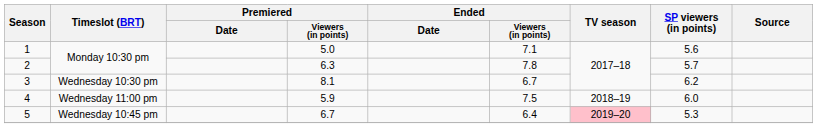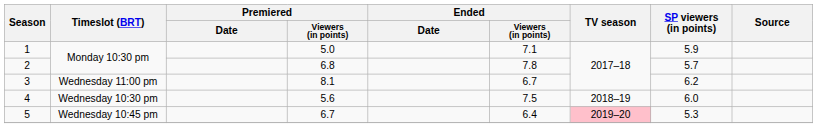 <table class="wikitable" style="text-align:center; width:100%;">
 <tr>
 <th rowspan=2>Season</th>
 <th rowspan=2>Timeslot (<a href='#'>BRT</a>)</th>
 <th colspan=2 width="25%">Premiered</th>
 <th colspan=2 width="25%">Ended</th>
 <th rowspan=2 width="10%">TV season</th>
 <th rowspan=2 width="10%"><a href='#'>SP</a> viewers<br>(in points)</th>
 <th rowspan=2 width="10%">Source</th>
 </tr>
 <tr>
 <th>Date</th>
 <th span style="width:10%; font-size:smaller; font-weight:bold; line-height:100%;">Viewers<br>(in points)</th>
 <th>Date</th>
 <th span style="width:10%; font-size:smaller; font-weight:bold; line-height:100%;">Viewers<br>(in points)</th>
 </tr>
 <tr>
 <td>1</td>
 <td rowspan=2>Monday 10:30 pm</td>
 <td></td>
 <td>5.0</td>
 <td></td>
 <td>7.1</td>
 <td rowspan=3>2017–18</td>
-<td>5.6</td>
+<td>5.9</td>
 <td><br></td>
 </tr>
 <tr>
 <td>2</td>
 <td></td>
-<td>6.3</td>
+<td>6.8</td>
 <td></td>
 <td>7.8</td>
 <td>5.7</td>
 <td><br></td>
 </tr>
 <tr>
 <td>3</td>
-<td>Wednesday 10:30 pm</td>
+<td>Wednesday 11:00 pm</td>
 <td></td>
 <td>8.1</td>
 <td></td>
 <td>6.7</td>
 <td>6.2</td>
 <td><br></td>
 </tr>
 <tr>
 <td>4</td>
-<td>Wednesday 11:00 pm</td>
+<td>Wednesday 10:30 pm</td>
 <td></td>
-<td>5.9</td>
+<td>5.6</td>
 <td></td>
 <td>7.5</td>
 <td>2018–19</td>
 <td>6.0</td>
 <td><br></td>
 </tr>
 <tr>
 <td>5</td>
 <td>Wednesday 10:45 pm</td>
 <td></td>
 <td>6.7</td>
 <td></td>
 <td>6.4</td>
 <td style="background: pink;">2019–20</td>
 <td>5.3</td>
 <td><br></td>
 </tr>
 <tr>
 </tr>
 </table>
